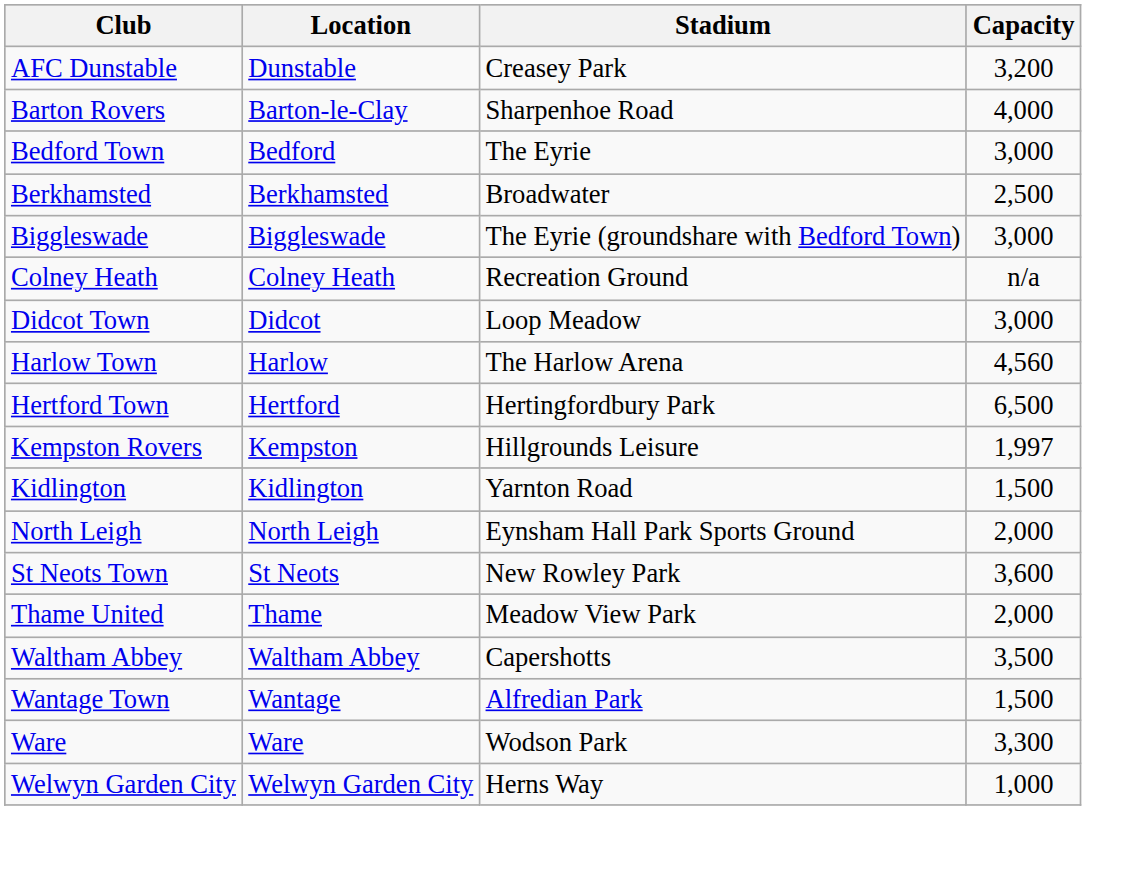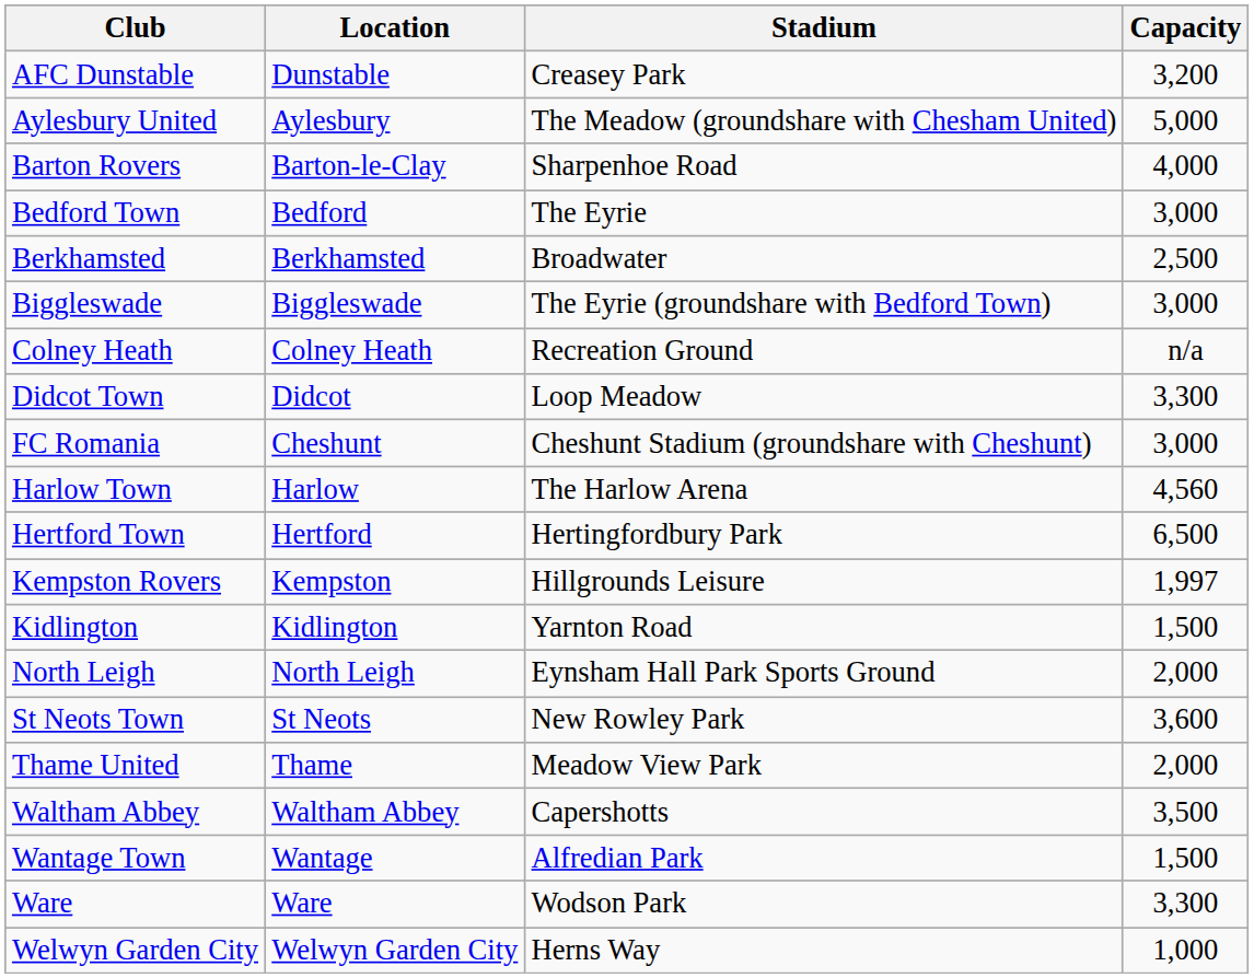 <table class="wikitable sortable">
 <tr>
 <th>Club</th>
 <th>Location</th>
 <th>Stadium</th>
 <th>Capacity</th>
 </tr>
 <tr>
 <td><a href='#'>AFC Dunstable</a></td>
 <td><a href='#'>Dunstable</a></td>
 <td>Creasey Park</td>
 <td align="center">3,200</td>
+</tr>
+<tr>
+<td><a href='#'>Aylesbury United</a></td>
+<td><a href='#'>Aylesbury</a></td>
+<td>The Meadow (groundshare with <a href='#'>Chesham United</a>)</td>
+<td align="center">5,000</td>
 </tr>
 <tr>
 <td><a href='#'>Barton Rovers</a></td>
 <td><a href='#'>Barton-le-Clay</a></td>
 <td>Sharpenhoe Road</td>
 <td align="center">4,000</td>
 </tr>
 <tr>
 <td><a href='#'>Bedford Town</a></td>
 <td><a href='#'>Bedford</a></td>
 <td>The Eyrie</td>
 <td align="center">3,000</td>
 </tr>
 <tr>
 <td><a href='#'>Berkhamsted</a></td>
 <td><a href='#'>Berkhamsted</a></td>
 <td>Broadwater</td>
 <td align="center">2,500</td>
 </tr>
 <tr>
 <td><a href='#'>Biggleswade</a></td>
 <td><a href='#'>Biggleswade</a></td>
 <td>The Eyrie (groundshare with <a href='#'>Bedford Town</a>)</td>
 <td align="center">3,000</td>
 </tr>
 <tr>
 <td><a href='#'>Colney Heath</a></td>
 <td><a href='#'>Colney Heath</a></td>
 <td>Recreation Ground</td>
 <td align="center">n/a</td>
 </tr>
 <tr>
 <td><a href='#'>Didcot Town</a></td>
 <td><a href='#'>Didcot</a></td>
 <td>Loop Meadow</td>
+<td align="center">3,300</td>
+</tr>
+<tr>
+<td><a href='#'>FC Romania</a></td>
+<td><a href='#'>Cheshunt</a></td>
+<td>Cheshunt Stadium (groundshare with <a href='#'>Cheshunt</a>)</td>
 <td align="center">3,000</td>
 </tr>
 <tr>
 <td><a href='#'>Harlow Town</a></td>
 <td><a href='#'>Harlow</a></td>
 <td>The Harlow Arena</td>
 <td align="center">4,560</td>
 </tr>
 <tr>
 <td><a href='#'>Hertford Town</a></td>
 <td><a href='#'>Hertford</a></td>
 <td>Hertingfordbury Park</td>
 <td align="center">6,500</td>
 </tr>
 <tr>
 <td><a href='#'>Kempston Rovers</a></td>
 <td><a href='#'>Kempston</a></td>
 <td>Hillgrounds Leisure</td>
 <td align="center">1,997</td>
 </tr>
 <tr>
 <td><a href='#'>Kidlington</a></td>
 <td><a href='#'>Kidlington</a></td>
 <td>Yarnton Road</td>
 <td align="center">1,500</td>
 </tr>
 <tr>
 <td><a href='#'>North Leigh</a></td>
 <td><a href='#'>North Leigh</a></td>
 <td>Eynsham Hall Park Sports Ground</td>
 <td align="center">2,000</td>
 </tr>
 <tr>
 <td><a href='#'>St Neots Town</a></td>
 <td><a href='#'>St Neots</a></td>
 <td>New Rowley Park</td>
 <td align="center">3,600</td>
 </tr>
 <tr>
 <td><a href='#'>Thame United</a></td>
 <td><a href='#'>Thame</a></td>
 <td>Meadow View Park</td>
 <td align="center">2,000</td>
 </tr>
 <tr>
 <td><a href='#'>Waltham Abbey</a></td>
 <td><a href='#'>Waltham Abbey</a></td>
 <td>Capershotts</td>
 <td align="center">3,500</td>
 </tr>
 <tr>
 <td><a href='#'>Wantage Town</a></td>
 <td><a href='#'>Wantage</a></td>
 <td><a href='#'>Alfredian Park</a></td>
 <td align="center">1,500</td>
 </tr>
 <tr>
 <td><a href='#'>Ware</a></td>
 <td><a href='#'>Ware</a></td>
 <td>Wodson Park</td>
 <td align="center">3,300</td>
 </tr>
 <tr>
 <td><a href='#'>Welwyn Garden City</a></td>
 <td><a href='#'>Welwyn Garden City</a></td>
 <td>Herns Way</td>
 <td align="center">1,000</td>
 </tr>
 </table>
